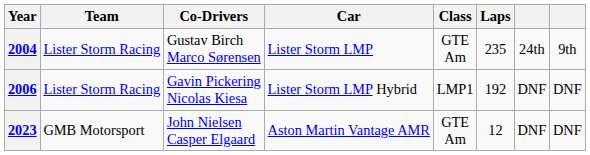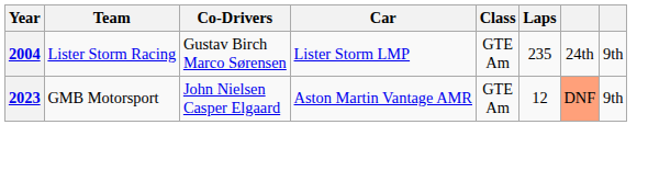 <table class="wikitable" style="text-align:center; font-size:90%">
 <tr>
 <th>Year</th>
 <th>Team</th>
 <th>Co-Drivers</th>
 <th>Car</th>
 <th>Class</th>
 <th>Laps</th>
 <th></th>
 <th></th>
 </tr>
 <tr>
 <th><a href='#'>2004</a></th>
 <td align="left"> <a href='#'>Lister Storm Racing</a></td>
 <td align="left"> Gustav Birch<br> <a href='#'>Marco Sørensen</a></td>
 <td align="left"><a href='#'>Lister Storm LMP</a></td>
 <td>GTE<br>Am</td>
 <td>235</td>
 <td>24th</td>
 <td>9th</td>
 </tr>
 <tr>
-<th><a href='#'>2006</a></th>
-<td align="left"> <a href='#'>Lister Storm Racing</a></td>
-<td align="left"> <a href='#'>Gavin Pickering</a><br> <a href='#'>Nicolas Kiesa</a></td>
-<td align="left"><a href='#'>Lister Storm LMP</a> Hybrid</td>
-<td>LMP1</td>
-<td>192</td>
-<td>DNF</td>
-<td>DNF</td>
-</tr>
-<tr>
 <th><a href='#'>2023</a></th>
 <td align="left"> GMB Motorsport</td>
 <td align="left"> <a href='#'>John Nielsen</a><br> <a href='#'>Casper Elgaard</a></td>
 <td align="left"><a href='#'>Aston Martin Vantage AMR</a></td>
 <td>GTE<br>Am</td>
 <td>12</td>
-<td>DNF</td>
-<td>DNF</td>
+<td style="background: lightsalmon;">DNF</td>
+<td>9th</td>
 </tr>
 <tr>
 </tr>
 </table>
